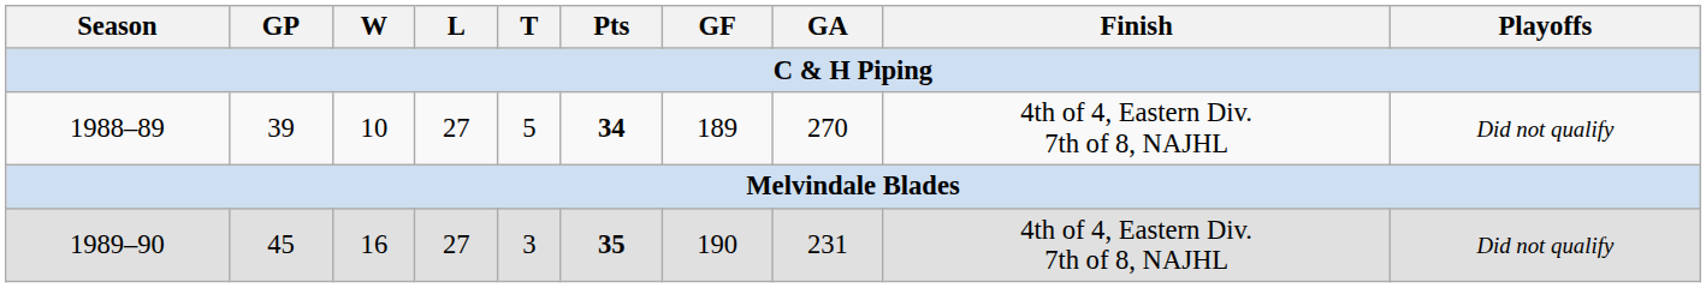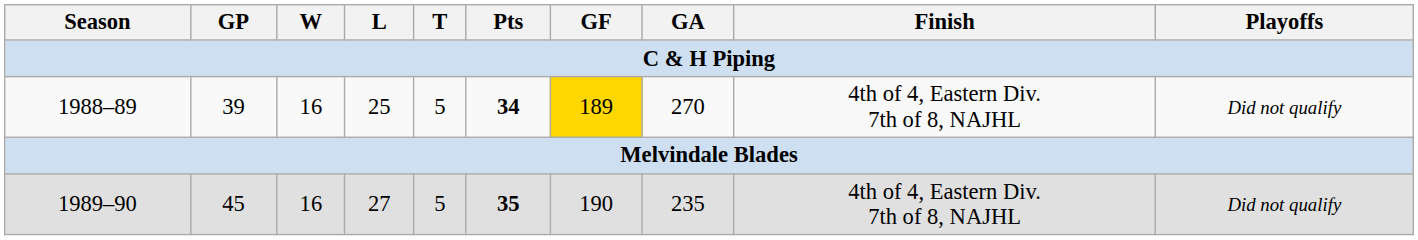 <table class="wikitable" style="text-align:center" width=1000>
 <tr>
 <th>Season</th>
 <th>GP</th>
 <th>W</th>
 <th>L</th>
 <th>T</th>
 <th>Pts</th>
 <th>GF</th>
 <th>GA</th>
 <th>Finish</th>
 <th>Playoffs</th>
 </tr>
 <tr style="background:#cedff2;">
 <td colspan="20"><strong>C & H Piping</strong></td>
 </tr>
 <tr>
 <td>1988–89</td>
 <td>39</td>
-<td>10</td>
-<td>27</td>
+<td>16</td>
+<td>25</td>
 <td>5</td>
 <td><strong>34</strong></td>
-<td>189</td>
+<td style="background: gold;">189</td>
 <td>270</td>
 <td>4th of 4, Eastern Div.<br>7th of 8, NAJHL</td>
 <td><small><em>Did not qualify</em></small></td>
 </tr>
 <tr style="background:#cedff2;">
 <td colspan="20"><strong>Melvindale Blades</strong></td>
 </tr>
 <tr bgcolor=e0e0e0>
 <td>1989–90</td>
 <td>45</td>
 <td>16</td>
 <td>27</td>
-<td>3</td>
+<td>5</td>
 <td><strong>35</strong></td>
 <td>190</td>
-<td>231</td>
+<td>235</td>
 <td>4th of 4, Eastern Div.<br>7th of 8, NAJHL</td>
 <td><small><em>Did not qualify</em></small></td>
 </tr>
 </table>
